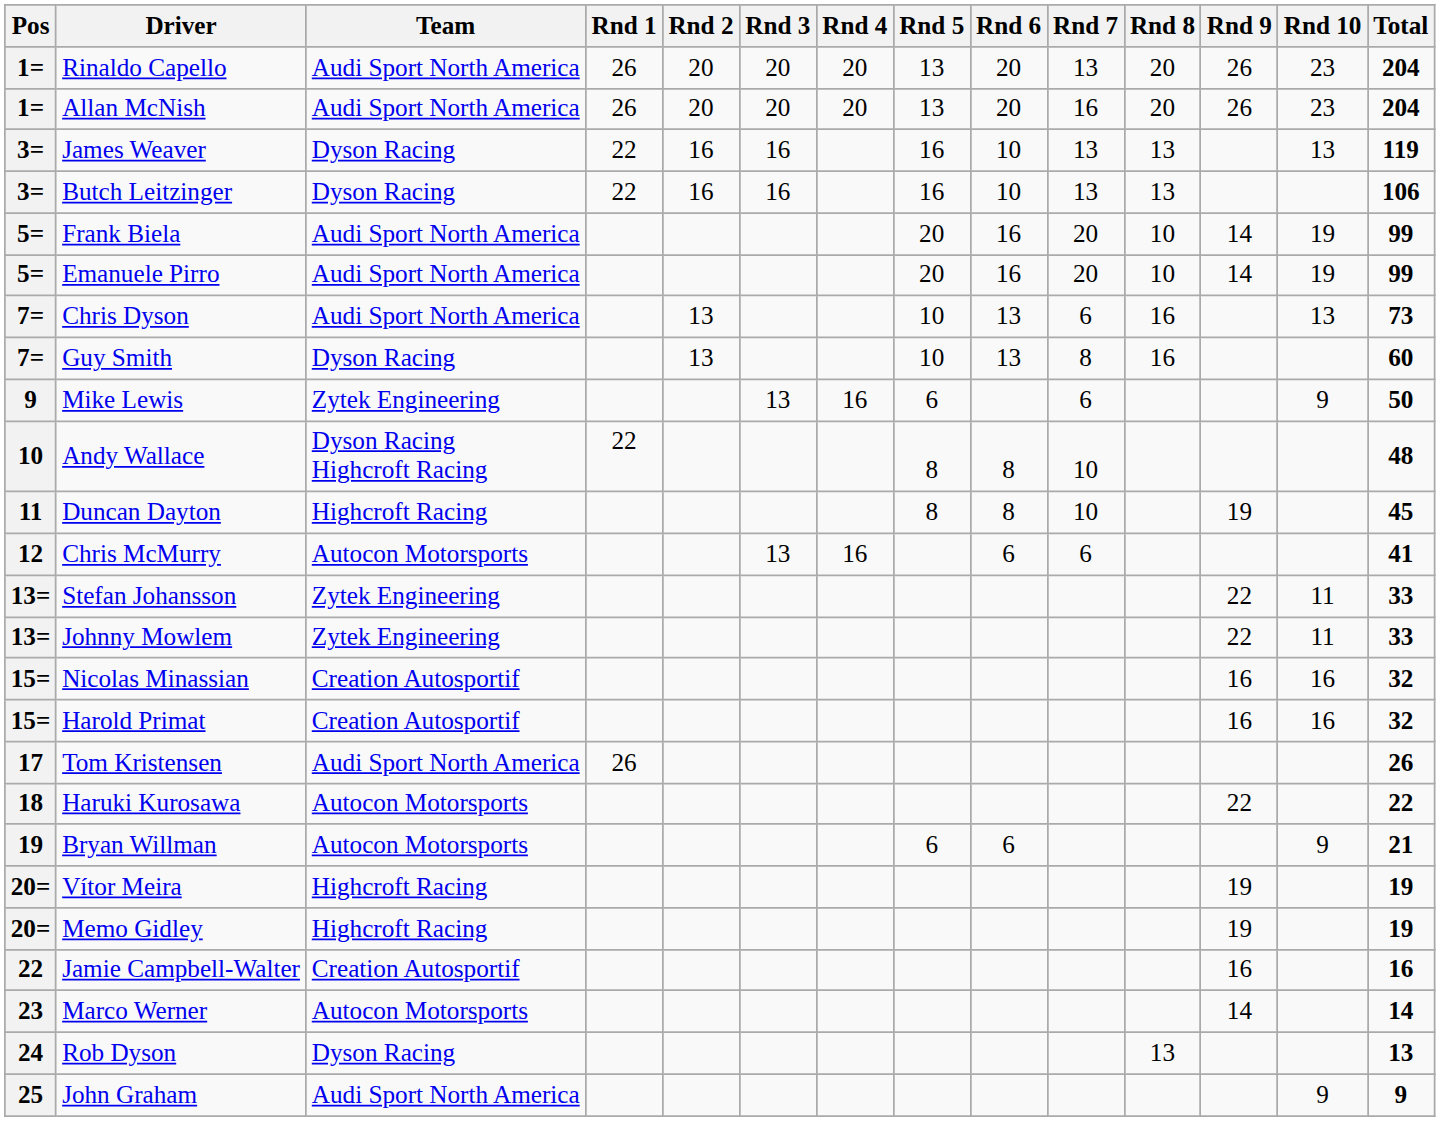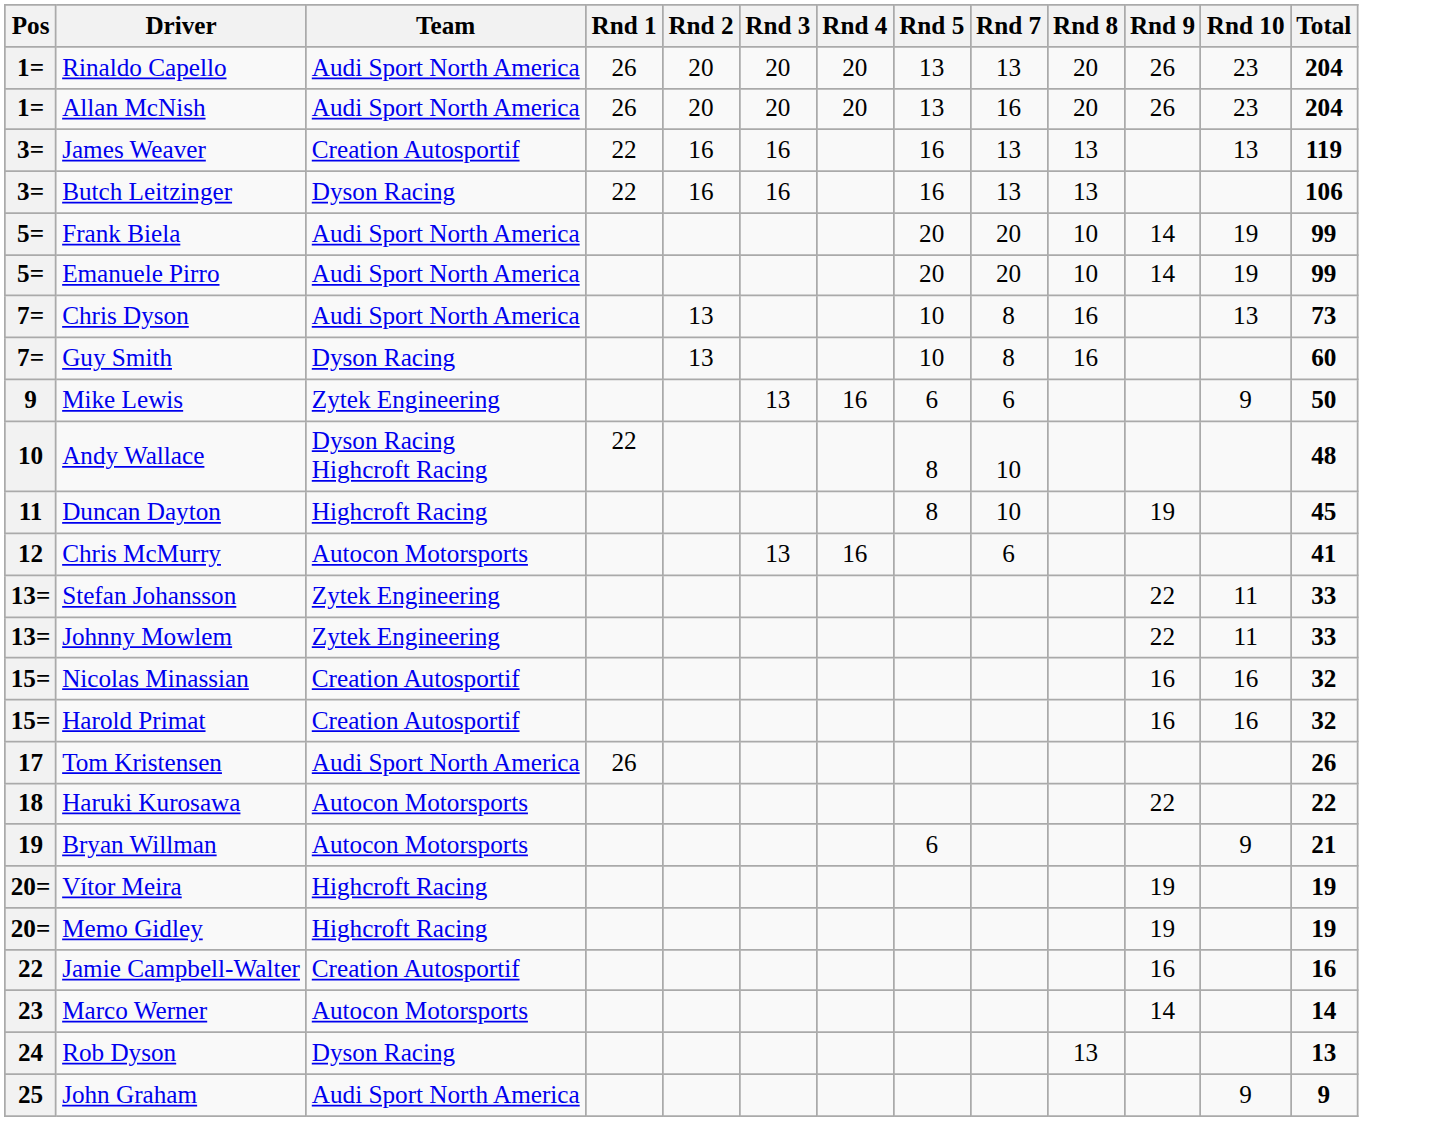 <table class="wikitable" style="font-size: 90%;">
 <tr>
 <th>Pos</th>
 <th>Driver</th>
 <th>Team</th>
 <th>Rnd 1</th>
 <th>Rnd 2</th>
 <th>Rnd 3</th>
 <th>Rnd 4</th>
 <th>Rnd 5</th>
-<th>Rnd 6</th>
 <th>Rnd 7</th>
 <th>Rnd 8</th>
 <th>Rnd 9</th>
 <th>Rnd 10</th>
 <th>Total</th>
 </tr>
 <tr>
 <th>1=</th>
 <td> <a href='#'>Rinaldo Capello</a></td>
 <td> <a href='#'>Audi Sport North America</a></td>
 <td align="center">26</td>
 <td align="center">20</td>
 <td align="center">20</td>
 <td align="center">20</td>
 <td align="center">13</td>
-<td align="center">20</td>
 <td align="center">13</td>
 <td align="center">20</td>
 <td align="center">26</td>
 <td align="center">23</td>
 <td align="center"><strong>204</strong></td>
 </tr>
 <tr>
 <th>1=</th>
 <td> <a href='#'>Allan McNish</a></td>
 <td> <a href='#'>Audi Sport North America</a></td>
 <td align="center">26</td>
 <td align="center">20</td>
 <td align="center">20</td>
 <td align="center">20</td>
 <td align="center">13</td>
-<td align="center">20</td>
 <td align="center">16</td>
 <td align="center">20</td>
 <td align="center">26</td>
 <td align="center">23</td>
 <td align="center"><strong>204</strong></td>
 </tr>
 <tr>
 <th>3=</th>
 <td> <a href='#'>James Weaver</a></td>
-<td> <a href='#'>Dyson Racing</a></td>
+<td> <a href='#'>Creation Autosportif</a></td>
 <td align="center">22</td>
 <td align="center">16</td>
 <td align="center">16</td>
 <td></td>
 <td align="center">16</td>
-<td align="center">10</td>
 <td align="center">13</td>
 <td align="center">13</td>
 <td></td>
 <td align="center">13</td>
 <td align="center"><strong>119</strong></td>
 </tr>
 <tr>
 <th>3=</th>
 <td> <a href='#'>Butch Leitzinger</a></td>
 <td> <a href='#'>Dyson Racing</a></td>
 <td align="center">22</td>
 <td align="center">16</td>
 <td align="center">16</td>
 <td></td>
 <td align="center">16</td>
-<td align="center">10</td>
 <td align="center">13</td>
 <td align="center">13</td>
 <td></td>
 <td></td>
 <td align="center"><strong>106</strong></td>
 </tr>
 <tr>
 <th>5=</th>
 <td> <a href='#'>Frank Biela</a></td>
 <td> <a href='#'>Audi Sport North America</a></td>
 <td></td>
 <td></td>
 <td></td>
 <td></td>
 <td align="center">20</td>
-<td align="center">16</td>
 <td align="center">20</td>
 <td align="center">10</td>
 <td align="center">14</td>
 <td align="center">19</td>
 <td align="center"><strong>99</strong></td>
 </tr>
 <tr>
 <th>5=</th>
 <td> <a href='#'>Emanuele Pirro</a></td>
 <td> <a href='#'>Audi Sport North America</a></td>
 <td></td>
 <td></td>
 <td></td>
 <td></td>
 <td align="center">20</td>
-<td align="center">16</td>
 <td align="center">20</td>
 <td align="center">10</td>
 <td align="center">14</td>
 <td align="center">19</td>
 <td align="center"><strong>99</strong></td>
 </tr>
 <tr>
 <th>7=</th>
 <td> <a href='#'>Chris Dyson</a></td>
 <td> <a href='#'>Audi Sport North America</a></td>
 <td></td>
 <td align="center">13</td>
 <td></td>
 <td></td>
 <td align="center">10</td>
-<td align="center">13</td>
-<td align="center">6</td>
+<td align="center">8</td>
 <td align="center">16</td>
 <td></td>
 <td align="center">13</td>
 <td align="center"><strong>73</strong></td>
 </tr>
 <tr>
 <th>7=</th>
 <td> <a href='#'>Guy Smith</a></td>
 <td> <a href='#'>Dyson Racing</a></td>
 <td></td>
 <td align="center">13</td>
 <td></td>
 <td></td>
 <td align="center">10</td>
-<td align="center">13</td>
 <td align="center">8</td>
 <td align="center">16</td>
 <td></td>
 <td></td>
 <td align="center"><strong>60</strong></td>
 </tr>
 <tr>
 <th>9</th>
 <td> <a href='#'>Mike Lewis</a></td>
 <td> <a href='#'>Zytek Engineering</a></td>
 <td></td>
 <td></td>
 <td align="center">13</td>
 <td align="center">16</td>
 <td align="center">6</td>
-<td></td>
 <td align="center">6</td>
 <td></td>
 <td></td>
 <td align="center">9</td>
 <td align="center"><strong>50</strong></td>
 </tr>
 <tr>
 <th>10</th>
 <td> <a href='#'>Andy Wallace</a></td>
 <td> <a href='#'>Dyson Racing</a><br> <a href='#'>Highcroft Racing</a></td>
 <td align="center">22<br><br></td>
 <td></td>
 <td></td>
 <td></td>
 <td align="center"><br>8</td>
-<td align="center"><br>8</td>
 <td align="center"><br>10</td>
 <td></td>
 <td></td>
 <td></td>
 <td align="center"><strong>48</strong></td>
 </tr>
 <tr>
 <th>11</th>
 <td> <a href='#'>Duncan Dayton</a></td>
 <td> <a href='#'>Highcroft Racing</a></td>
 <td></td>
 <td></td>
 <td></td>
 <td></td>
-<td align="center">8</td>
 <td align="center">8</td>
 <td align="center">10</td>
 <td></td>
 <td align="center">19</td>
 <td></td>
 <td align="center"><strong>45</strong></td>
 </tr>
 <tr>
 <th>12</th>
 <td> <a href='#'>Chris McMurry</a></td>
 <td> <a href='#'>Autocon Motorsports</a></td>
 <td></td>
 <td></td>
 <td align="center">13</td>
 <td align="center">16</td>
 <td></td>
 <td align="center">6</td>
-<td align="center">6</td>
 <td></td>
 <td></td>
 <td></td>
 <td align="center"><strong>41</strong></td>
 </tr>
 <tr>
 <th>13=</th>
 <td> <a href='#'>Stefan Johansson</a></td>
 <td> <a href='#'>Zytek Engineering</a></td>
-<td></td>
 <td></td>
 <td></td>
 <td></td>
 <td></td>
 <td></td>
 <td></td>
 <td></td>
 <td align="center">22</td>
 <td align="center">11</td>
 <td align="center"><strong>33</strong></td>
 </tr>
 <tr>
 <th>13=</th>
 <td> <a href='#'>Johnny Mowlem</a></td>
 <td> <a href='#'>Zytek Engineering</a></td>
 <td></td>
 <td></td>
 <td></td>
 <td></td>
 <td></td>
 <td></td>
 <td></td>
-<td></td>
 <td align="center">22</td>
 <td align="center">11</td>
 <td align="center"><strong>33</strong></td>
 </tr>
 <tr>
 <th>15=</th>
 <td> <a href='#'>Nicolas Minassian</a></td>
 <td> <a href='#'>Creation Autosportif</a></td>
 <td></td>
 <td></td>
 <td></td>
 <td></td>
 <td></td>
 <td></td>
 <td></td>
-<td></td>
 <td align="center">16</td>
 <td align="center">16</td>
 <td align="center"><strong>32</strong></td>
 </tr>
 <tr>
 <th>15=</th>
 <td> <a href='#'>Harold Primat</a></td>
 <td> <a href='#'>Creation Autosportif</a></td>
-<td></td>
 <td></td>
 <td></td>
 <td></td>
 <td></td>
 <td></td>
 <td></td>
 <td></td>
 <td align="center">16</td>
 <td align="center">16</td>
 <td align="center"><strong>32</strong></td>
 </tr>
 <tr>
 <th>17</th>
 <td> <a href='#'>Tom Kristensen</a></td>
 <td> <a href='#'>Audi Sport North America</a></td>
 <td align="center">26</td>
 <td></td>
 <td></td>
 <td></td>
 <td></td>
 <td></td>
 <td></td>
 <td></td>
 <td></td>
-<td></td>
 <td align="center"><strong>26</strong></td>
 </tr>
 <tr>
 <th>18</th>
 <td> <a href='#'>Haruki Kurosawa</a></td>
 <td> <a href='#'>Autocon Motorsports</a></td>
-<td></td>
 <td></td>
 <td></td>
 <td></td>
 <td></td>
 <td></td>
 <td></td>
 <td></td>
 <td align="center">22</td>
 <td></td>
 <td align="center"><strong>22</strong></td>
 </tr>
 <tr>
 <th>19</th>
 <td> <a href='#'>Bryan Willman</a></td>
 <td> <a href='#'>Autocon Motorsports</a></td>
 <td></td>
 <td></td>
 <td></td>
 <td></td>
 <td align="center">6</td>
-<td align="center">6</td>
 <td></td>
 <td></td>
 <td></td>
 <td align="center">9</td>
 <td align="center"><strong>21</strong></td>
 </tr>
 <tr>
 <th>20=</th>
 <td> <a href='#'>Vítor Meira</a></td>
 <td> <a href='#'>Highcroft Racing</a></td>
-<td></td>
 <td></td>
 <td></td>
 <td></td>
 <td></td>
 <td></td>
 <td></td>
 <td></td>
 <td align="center">19</td>
 <td></td>
 <td align="center"><strong>19</strong></td>
 </tr>
 <tr>
 <th>20=</th>
 <td> <a href='#'>Memo Gidley</a></td>
 <td> <a href='#'>Highcroft Racing</a></td>
 <td></td>
 <td></td>
 <td></td>
 <td></td>
 <td></td>
 <td></td>
 <td></td>
-<td></td>
 <td align="center">19</td>
 <td></td>
 <td align="center"><strong>19</strong></td>
 </tr>
 <tr>
 <th>22</th>
 <td> <a href='#'>Jamie Campbell-Walter</a></td>
 <td> <a href='#'>Creation Autosportif</a></td>
-<td></td>
 <td></td>
 <td></td>
 <td></td>
 <td></td>
 <td></td>
 <td></td>
 <td></td>
 <td align="center">16</td>
 <td></td>
 <td align="center"><strong>16</strong></td>
 </tr>
 <tr>
 <th>23</th>
 <td> <a href='#'>Marco Werner</a></td>
 <td> <a href='#'>Autocon Motorsports</a></td>
 <td></td>
 <td></td>
 <td></td>
 <td></td>
 <td></td>
 <td></td>
 <td></td>
-<td></td>
 <td align="center">14</td>
 <td></td>
 <td align="center"><strong>14</strong></td>
 </tr>
 <tr>
 <th>24</th>
 <td> <a href='#'>Rob Dyson</a></td>
 <td> <a href='#'>Dyson Racing</a></td>
-<td></td>
 <td></td>
 <td></td>
 <td></td>
 <td></td>
 <td></td>
 <td></td>
 <td align="center">13</td>
 <td></td>
 <td></td>
 <td align="center"><strong>13</strong></td>
 </tr>
 <tr>
 <th>25</th>
 <td> <a href='#'>John Graham</a></td>
 <td> <a href='#'>Audi Sport North America</a></td>
 <td></td>
 <td></td>
 <td></td>
 <td></td>
 <td></td>
 <td></td>
 <td></td>
 <td></td>
-<td></td>
 <td align="center">9</td>
 <td align="center"><strong>9</strong></td>
 </tr>
 </table>
